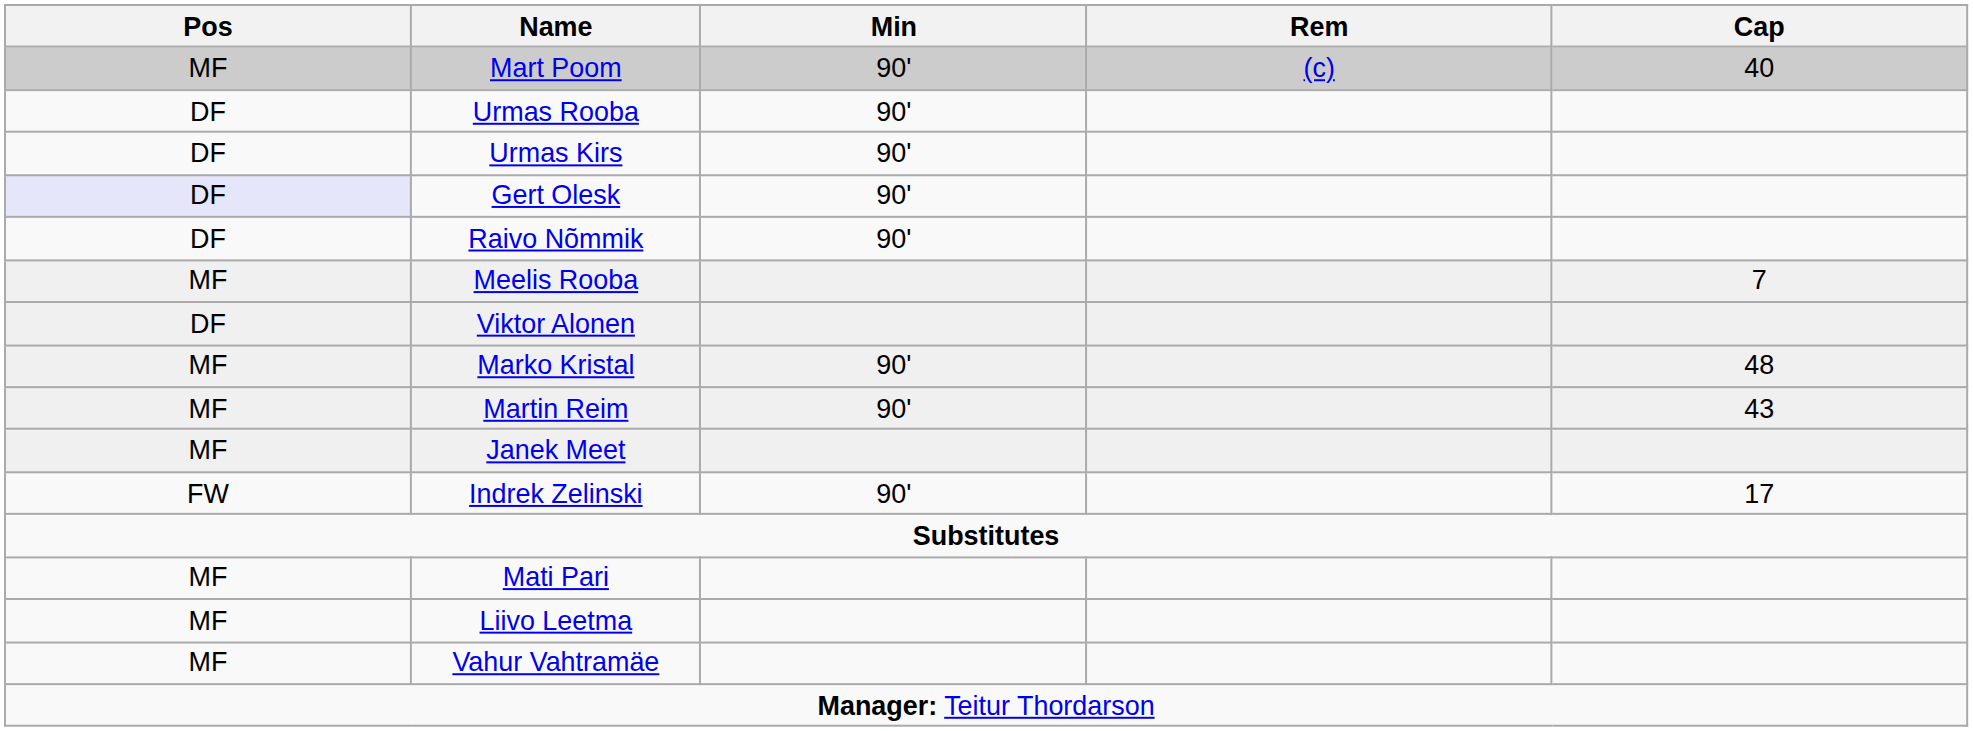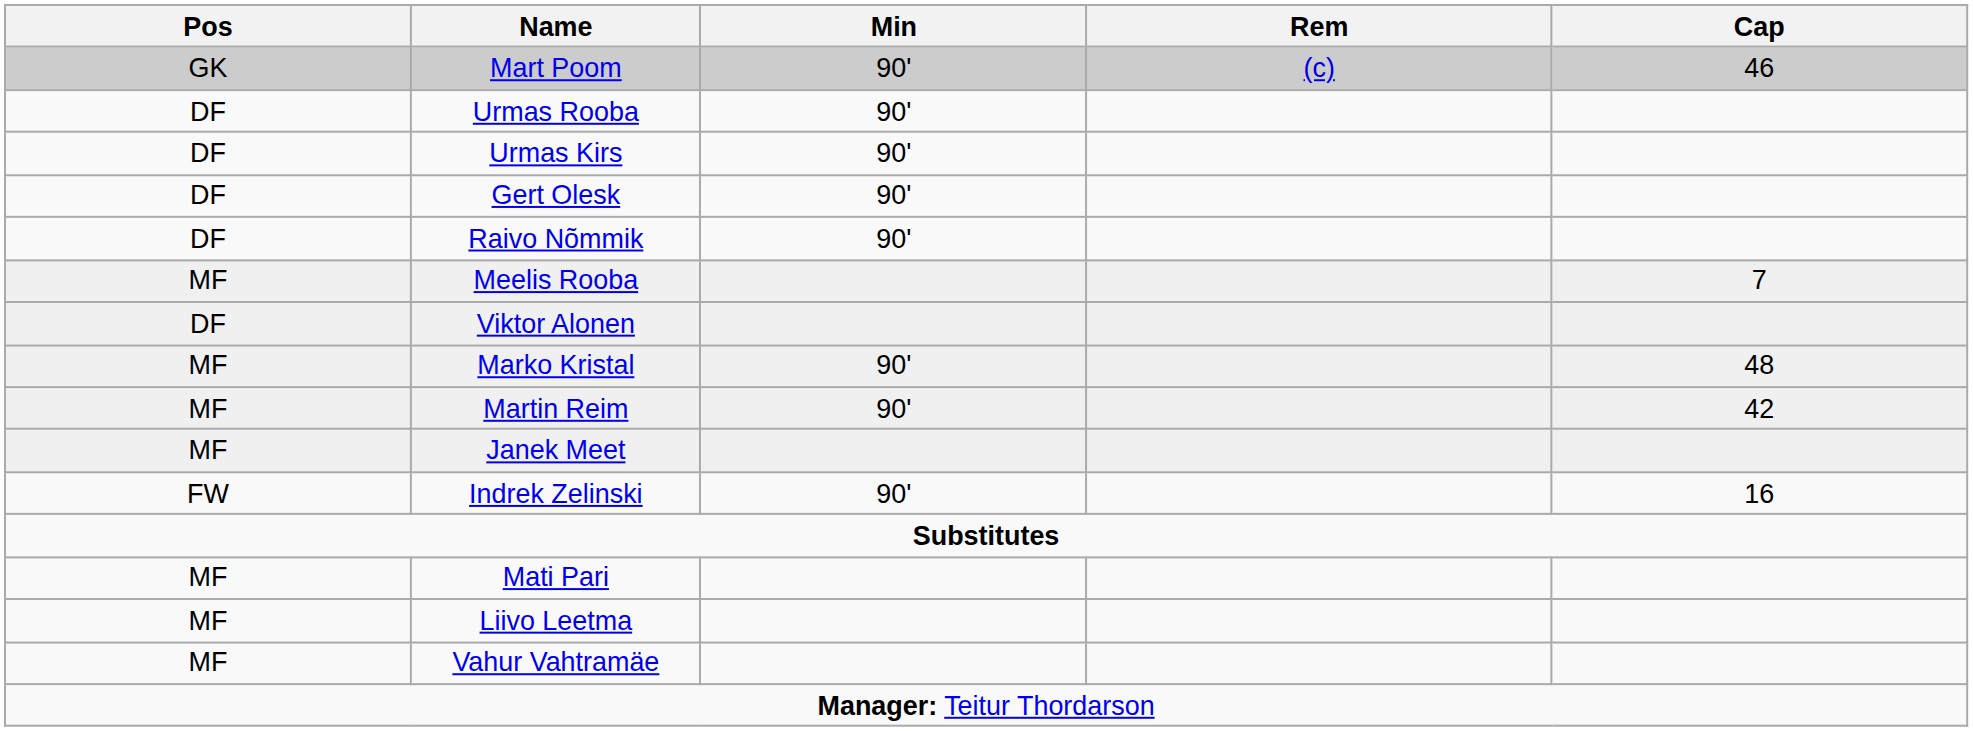 <table class="wikitable collapsible collapsed" align="center" style="font-size:85%; text-align:center;" width="50%">
 <tr>
 <th>Pos</th>
 <th width=140>Name</th>
 <th>Min</th>
 <th>Rem</th>
 <th>Cap</th>
 </tr>
 <tr bgcolor="cccccc">
-<td>MF</td>
+<td>GK</td>
 <td><a href='#'>Mart Poom</a></td>
 <td>90'</td>
 <td><a href='#'>(c)</a></td>
-<td>40</td>
+<td>46</td>
 </tr>
 <tr>
 <td>DF</td>
 <td><a href='#'>Urmas Rooba</a></td>
 <td>90'</td>
 <td></td>
 <td></td>
 </tr>
 <tr>
 <td>DF</td>
 <td><a href='#'>Urmas Kirs</a></td>
 <td>90'</td>
 <td></td>
 <td></td>
 </tr>
 <tr>
-<td style="background: lavender;">DF</td>
+<td>DF</td>
 <td><a href='#'>Gert Olesk</a></td>
 <td>90'</td>
 <td></td>
 <td></td>
 </tr>
 <tr>
 <td>DF</td>
 <td><a href='#'>Raivo Nõmmik</a></td>
 <td>90'</td>
 <td></td>
 <td></td>
 </tr>
 <tr bgcolor="#F0F0F0">
 <td>MF</td>
 <td><a href='#'>Meelis Rooba</a></td>
 <td></td>
 <td></td>
 <td>7</td>
 </tr>
 <tr bgcolor="#F0F0F0">
 <td>DF</td>
 <td><a href='#'>Viktor Alonen</a></td>
 <td></td>
 <td></td>
 <td></td>
 </tr>
 <tr bgcolor="#F0F0F0">
 <td>MF</td>
 <td><a href='#'>Marko Kristal</a></td>
 <td>90'</td>
 <td></td>
 <td>48</td>
 </tr>
 <tr bgcolor="#F0F0F0">
 <td>MF</td>
 <td><a href='#'>Martin Reim</a></td>
 <td>90'</td>
 <td></td>
-<td>43</td>
+<td>42</td>
 </tr>
 <tr bgcolor="#F0F0F0">
 <td>MF</td>
 <td><a href='#'>Janek Meet</a></td>
 <td></td>
 <td></td>
 <td></td>
 </tr>
 <tr>
 <td>FW</td>
 <td><a href='#'>Indrek Zelinski</a></td>
 <td>90'</td>
 <td>  <br></td>
-<td>17</td>
+<td>16</td>
 </tr>
 <tr>
 <td colspan=5 align=center><strong>Substitutes</strong></td>
 </tr>
 <tr>
 <td>MF</td>
 <td><a href='#'>Mati Pari</a></td>
 <td></td>
 <td></td>
 <td></td>
 </tr>
 <tr>
 <td>MF</td>
 <td><a href='#'>Liivo Leetma</a></td>
 <td></td>
 <td></td>
 <td></td>
 </tr>
 <tr>
 <td>MF</td>
 <td><a href='#'>Vahur Vahtramäe</a></td>
 <td></td>
 <td></td>
 <td></td>
 </tr>
 <tr>
 <td colspan=5 align=center><strong>Manager:</strong>  <a href='#'>Teitur Thordarson</a></td>
 </tr>
 </table>
